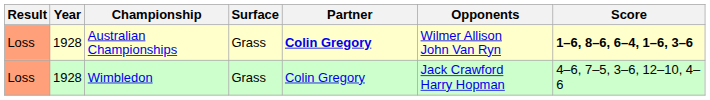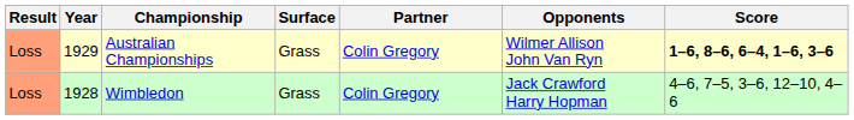 <table class='sortable wikitable'>
 <tr>
 <th style="width:40px">Result</th>
 <th style="width:30px">Year</th>
 <th style="width:170px">Championship</th>
 <th style="width:50px">Surface</th>
 <th style="width:160px">Partner</th>
 <th style="width:160px">Opponents</th>
 <th style="width:180px" class="unsortable">Score</th>
 </tr>
 <tr style="background:#ffffcc;">
 <td style="background:#ffa07a;">Loss</td>
-<td>1928</td>
+<td>1929</td>
 <td><a href='#'>Australian Championships</a></td>
 <td>Grass</td>
-<td><strong> <a href='#'>Colin Gregory</a></strong></td>
+<td> <a href='#'>Colin Gregory</a></td>
 <td> <a href='#'>Wilmer Allison</a><br> <a href='#'>John Van Ryn</a></td>
 <td><strong>1–6, 8–6, 6–4, 1–6, 3–6</strong></td>
 </tr>
 <tr style="background:#ccffcc;">
 <td style="background:#ffa07a;">Loss</td>
 <td>1928</td>
 <td><a href='#'>Wimbledon</a></td>
 <td>Grass</td>
 <td> <a href='#'>Colin Gregory</a></td>
 <td> <a href='#'>Jack Crawford</a><br> <a href='#'>Harry Hopman</a></td>
 <td>4–6, 7–5, 3–6, 12–10, 4–6</td>
 </tr>
 </table>
